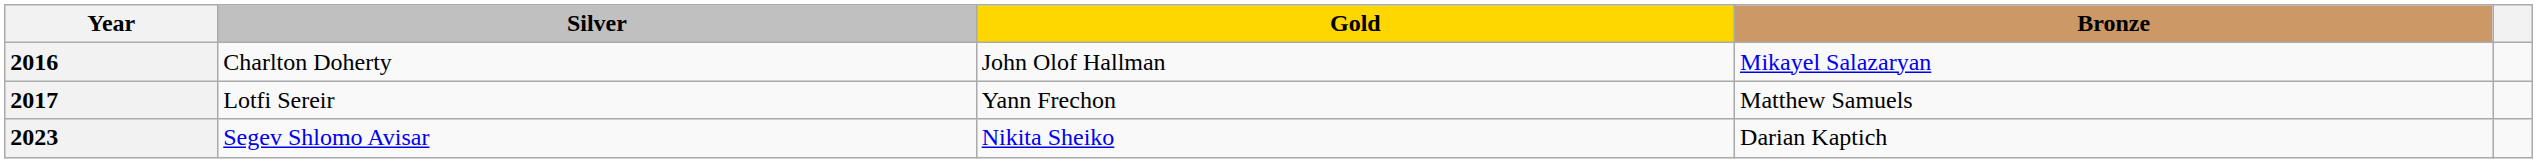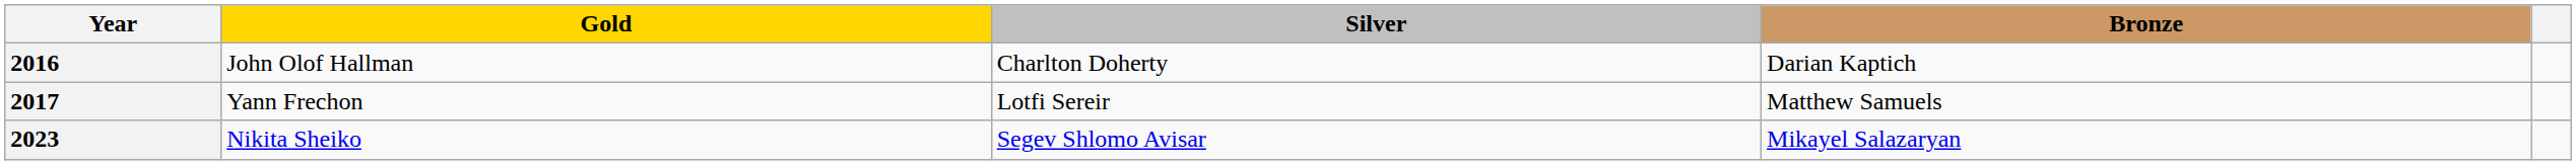 <table class="wikitable unsortable" style="text-align:left; width:85%">
 <tr>
 <th scope="col" style="text-align:center">Year</th>
+<td scope="col" style="text-align:center; width:30%; background:gold"><strong>Gold</strong></td>
 <td scope="col" style="text-align:center; width:30%; background:silver"><strong>Silver</strong></td>
-<td scope="col" style="text-align:center; width:30%; background:gold"><strong>Gold</strong></td>
 <td scope="col" style="text-align:center; width:30%; background:#c96"><strong>Bronze</strong></td>
 <th scope="col" style="text-align:center"></th>
 </tr>
 <tr>
 <th scope="row" style="text-align:left">2016</th>
+<td> John Olof Hallman</td>
 <td> Charlton Doherty</td>
-<td> John Olof Hallman</td>
-<td> <a href='#'>Mikayel Salazaryan</a></td>
+<td> Darian Kaptich</td>
 <td></td>
 </tr>
 <tr>
 <th scope="row" style="text-align:left">2017</th>
+<td> Yann Frechon</td>
 <td> Lotfi Sereir</td>
-<td> Yann Frechon</td>
 <td> Matthew Samuels</td>
 <td></td>
 </tr>
 <tr>
 <th scope="row" style="text-align:left">2023</th>
+<td> <a href='#'>Nikita Sheiko</a></td>
 <td> <a href='#'>Segev Shlomo Avisar</a></td>
-<td> <a href='#'>Nikita Sheiko</a></td>
-<td> Darian Kaptich</td>
+<td> <a href='#'>Mikayel Salazaryan</a></td>
 <td></td>
 </tr>
 </table>
